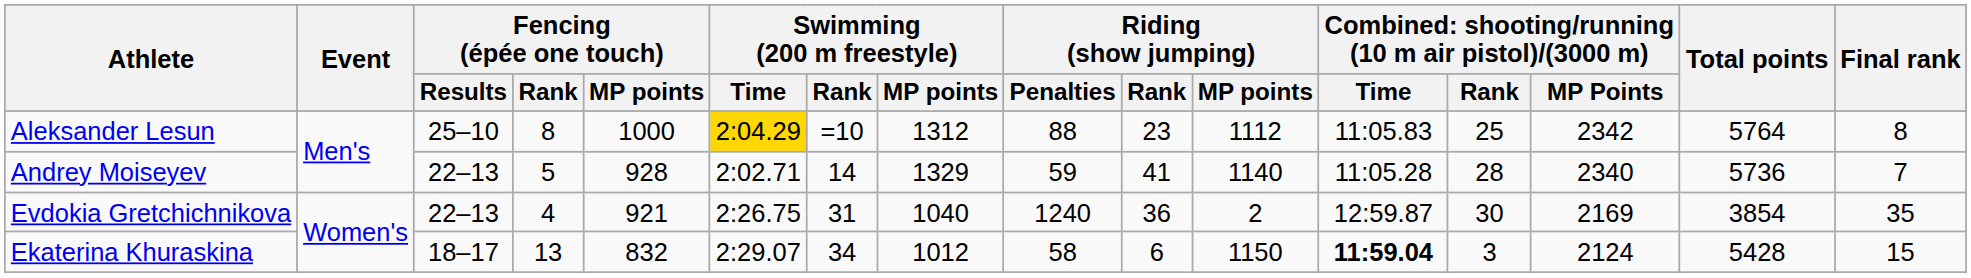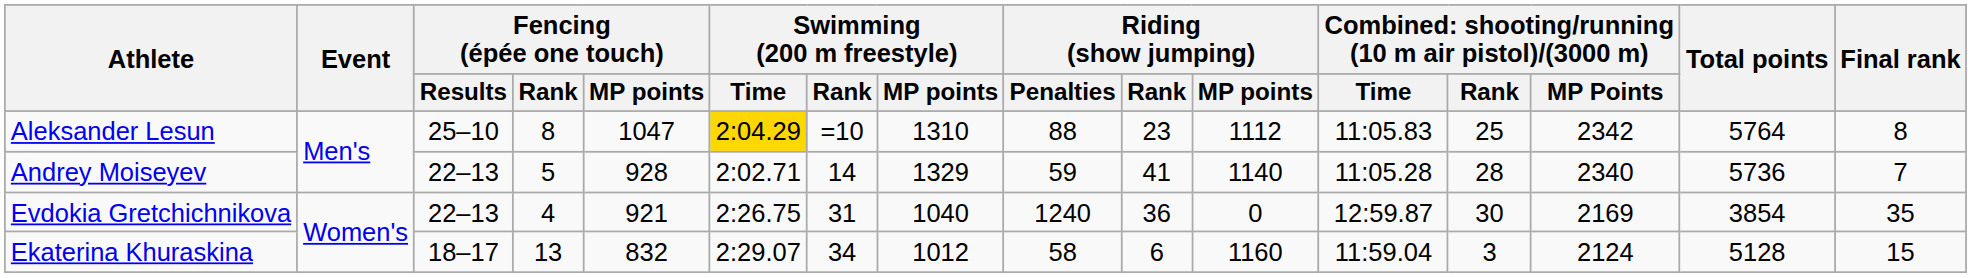 <table class="wikitable" style="font-size:90%">
 <tr>
 <th rowspan="2">Athlete</th>
 <th rowspan="2">Event</th>
 <th colspan=3>Fencing<br><span>(épée one touch)</span></th>
 <th colspan=3>Swimming<br><span>(200 m freestyle)</span></th>
 <th colspan=3>Riding<br><span>(show jumping)</span></th>
 <th colspan=3>Combined: shooting/running<br><span>(10 m air pistol)/(3000 m)</span></th>
 <th rowspan=2>Total points</th>
 <th rowspan=2>Final rank</th>
 </tr>
 <tr style="font-size:95%">
 <th>Results</th>
 <th>Rank</th>
 <th>MP points</th>
 <th>Time</th>
 <th>Rank</th>
 <th>MP points</th>
 <th>Penalties</th>
 <th>Rank</th>
 <th>MP points</th>
 <th>Time</th>
 <th>Rank</th>
 <th>MP Points</th>
 </tr>
 <tr align=center>
 <td align=left><a href='#'>Aleksander Lesun</a></td>
 <td align=left rowspan=2><a href='#'>Men's</a></td>
 <td>25–10</td>
 <td>8</td>
-<td>1000</td>
+<td>1047</td>
 <td style="background: gold;">2:04.29</td>
 <td>=10</td>
-<td>1312</td>
+<td>1310</td>
 <td>88</td>
 <td>23</td>
 <td>1112</td>
 <td>11:05.83</td>
 <td>25</td>
 <td>2342</td>
 <td>5764</td>
 <td>8</td>
 </tr>
 <tr align=center>
 <td align=left><a href='#'>Andrey Moiseyev</a></td>
 <td>22–13</td>
 <td>5</td>
 <td>928</td>
 <td>2:02.71</td>
 <td>14</td>
 <td>1329</td>
 <td>59</td>
 <td>41</td>
 <td>1140</td>
 <td>11:05.28</td>
 <td>28</td>
 <td>2340</td>
 <td>5736</td>
 <td>7</td>
 </tr>
 <tr align=center>
 <td align=left><a href='#'>Evdokia Gretchichnikova</a></td>
 <td align=left rowspan=2><a href='#'>Women's</a></td>
 <td>22–13</td>
 <td>4</td>
 <td>921</td>
 <td>2:26.75</td>
 <td>31</td>
 <td>1040</td>
 <td>1240</td>
 <td>36</td>
-<td>2</td>
+<td>0</td>
 <td>12:59.87</td>
 <td>30</td>
 <td>2169</td>
 <td>3854</td>
 <td>35</td>
 </tr>
 <tr align=center>
 <td align=left><a href='#'>Ekaterina Khuraskina</a></td>
 <td>18–17</td>
 <td>13</td>
 <td>832</td>
 <td>2:29.07</td>
 <td>34</td>
 <td>1012</td>
 <td>58</td>
 <td>6</td>
-<td>1150</td>
-<td><strong>11:59.04</strong></td>
+<td>1160</td>
+<td>11:59.04</td>
 <td>3</td>
 <td>2124</td>
-<td>5428</td>
+<td>5128</td>
 <td>15</td>
 </tr>
 </table>
